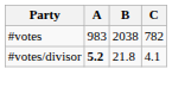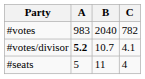 <table class="wikitable">
 <tr>
 <th>Party</th>
 <th>A</th>
 <th>B</th>
 <th>C</th>
 </tr>
 <tr>
 <td>#votes</td>
 <td>983</td>
-<td>2038</td>
+<td>2040</td>
 <td>782</td>
 </tr>
 <tr>
 <td>#votes/divisor</td>
 <td><strong>5.2</strong></td>
-<td>21.8</td>
+<td>10.7</td>
 <td>4.1</td>
 </tr>
+<tr>
+<td>#seats</td>
+<td>5</td>
+<td>11</td>
+<td>4</td>
+</tr>
 </table>
